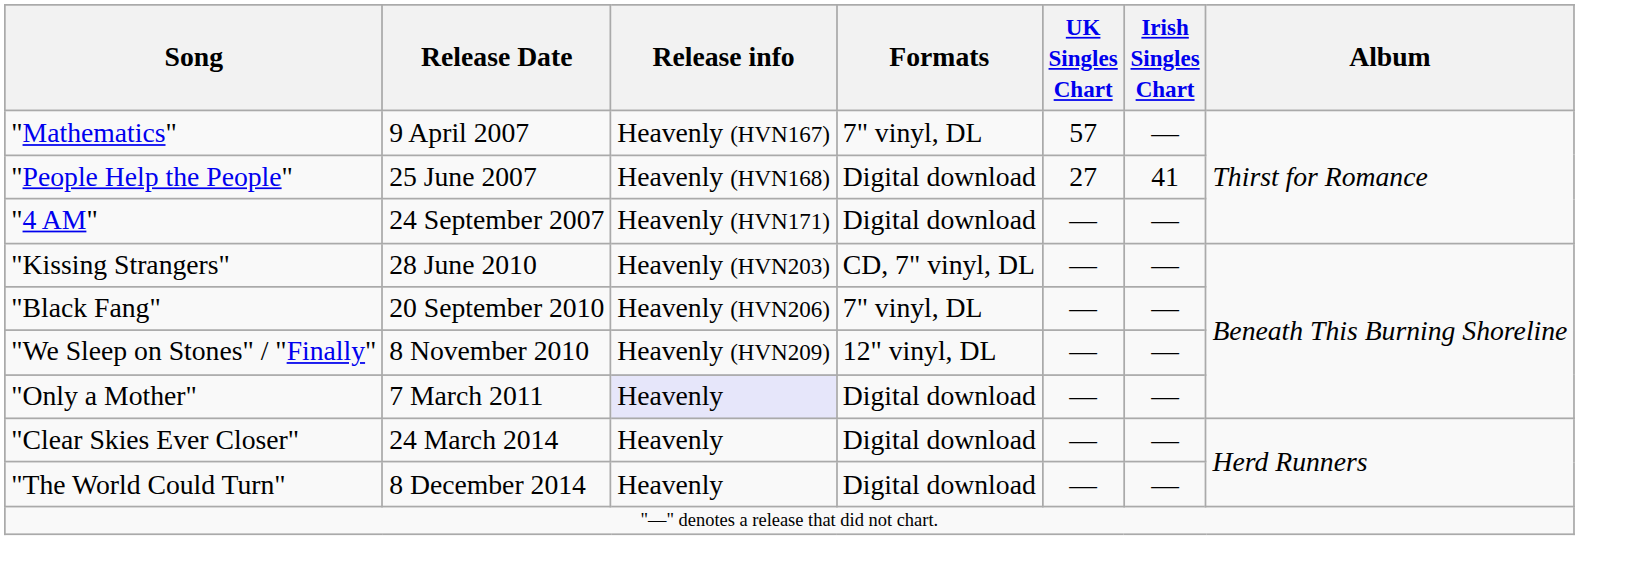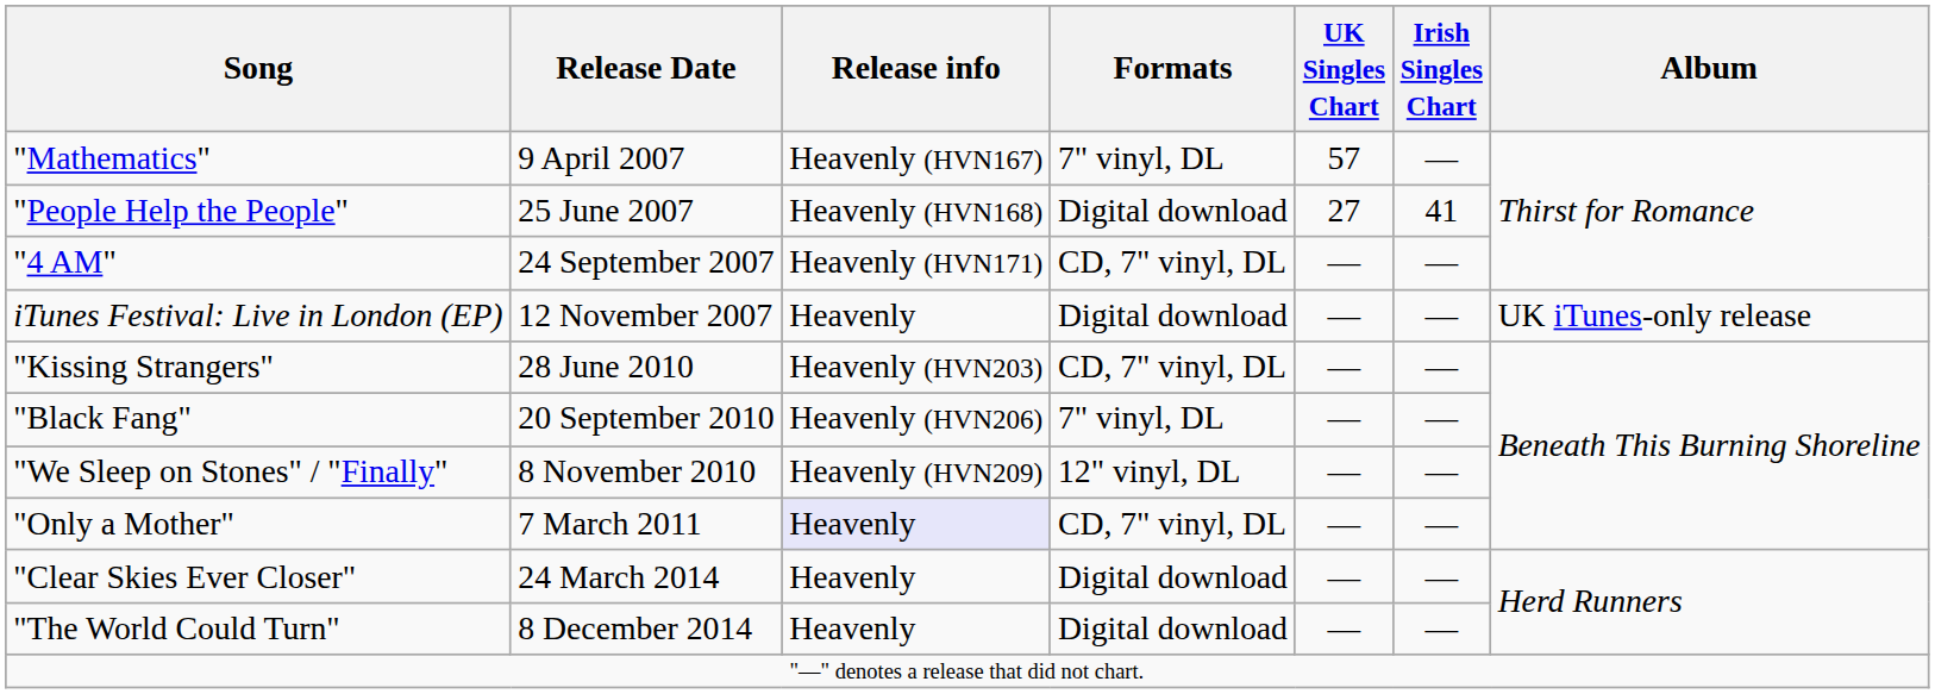 <table class="wikitable">
 <tr>
 <th style="text-align:center;">Song</th>
 <th style="text-align:center;">Release Date</th>
 <th style="text-align:center;">Release info</th>
 <th style="text-align:center;">Formats</th>
 <th style="text-align:center; width:40px;"><small><a href='#'>UK Singles Chart</a></small><br></th>
 <th style="text-align:center; width:40px;"><small><a href='#'>Irish Singles Chart</a></small><br></th>
 <th style="text-align:center;">Album</th>
 </tr>
 <tr>
 <td style="text-align:left; vertical-align:top;">"<a href='#'>Mathematics</a>"</td>
 <td style="text-align:left; vertical-align:top;">9 April 2007</td>
 <td style="text-align:left; vertical-align:top;">Heavenly <small>(HVN167)</small></td>
 <td style="text-align:left; ">7" vinyl, DL</td>
 <td style="text-align:center; vertical-align:top;">57</td>
 <td style="text-align:center; vertical-align:top;">—</td>
 <td style="text-align:left;" rowspan="3"><em>Thirst for Romance</em></td>
 </tr>
 <tr style="vertical-align:top;">
 <td style="text-align:left; ">"<a href='#'>People Help the People</a>"</td>
 <td style="text-align:left; ">25 June 2007</td>
 <td style="text-align:left; ">Heavenly <small>(HVN168)</small></td>
 <td style="text-align:left; vertical-align:top;">Digital download</td>
 <td style="text-align:center; ">27</td>
 <td style="text-align:center; ">41</td>
 </tr>
 <tr>
 <td style="text-align:left; vertical-align:top;">"<a href='#'>4 AM</a>"</td>
 <td style="text-align:left; vertical-align:top;">24 September 2007</td>
 <td style="text-align:left; vertical-align:top;">Heavenly <small>(HVN171)</small></td>
-<td style="text-align:left; ">Digital download</td>
+<td style="text-align:left; vertical-align:top;">CD, 7" vinyl, DL</td>
 <td style="text-align:center; vertical-align:top;">—</td>
 <td style="text-align:center; vertical-align:top;">—</td>
+</tr>
+<tr style="vertical-align:top;">
+<td style="text-align:left; "><em>iTunes Festival: Live in London (EP)</em></td>
+<td style="text-align:left; ">12 November 2007</td>
+<td style="text-align:left; ">Heavenly</td>
+<td style="text-align:left; ">Digital download</td>
+<td style="text-align:center; ">—</td>
+<td style="text-align:center; ">—</td>
+<td style="text-align:left; ">UK <a href='#'>iTunes</a>-only release</td>
 </tr>
 <tr>
 <td style="text-align:left; vertical-align:top;">"Kissing Strangers"</td>
 <td style="text-align:left; vertical-align:top;">28 June 2010</td>
 <td style="text-align:left; vertical-align:top;">Heavenly <small>(HVN203)</small></td>
 <td style="text-align:left; ">CD, 7" vinyl, DL</td>
 <td style="text-align:center; vertical-align:top;">—</td>
 <td style="text-align:center; vertical-align:top;">—</td>
 <td style="text-align:left;" rowspan="4"><em>Beneath This Burning Shoreline</em></td>
 </tr>
 <tr style="vertical-align:top;">
 <td style="text-align:left; ">"Black Fang"</td>
 <td style="text-align:left; ">20 September 2010</td>
 <td style="text-align:left; ">Heavenly <small>(HVN206)</small></td>
 <td style="text-align:left; ">7" vinyl, DL</td>
 <td style="text-align:center; ">—</td>
 <td style="text-align:center; ">—</td>
 </tr>
 <tr>
 <td style="text-align:left; vertical-align:top;">"We Sleep on Stones" / "<a href='#'>Finally</a>"</td>
 <td style="text-align:left; vertical-align:top;">8 November 2010</td>
 <td style="text-align:left; vertical-align:top;">Heavenly <small>(HVN209)</small></td>
 <td style="text-align:left; vertical-align:top;">12" vinyl, DL</td>
 <td style="text-align:center; vertical-align:top;">—</td>
 <td style="text-align:center; vertical-align:top;">—</td>
 </tr>
 <tr style="vertical-align:top;">
 <td style="text-align:left; ">"Only a Mother"</td>
 <td style="text-align:left; ">7 March 2011</td>
 <td style="background: lavender; text-align:left; ">Heavenly</td>
-<td style="text-align:left; ">Digital download</td>
+<td style="text-align:left; vertical-align:top;">CD, 7" vinyl, DL</td>
 <td style="text-align:center; ">—</td>
 <td style="text-align:center; ">—</td>
 </tr>
 <tr>
 <td style="text-align:left; vertical-align:top;">"Clear Skies Ever Closer"</td>
 <td style="text-align:left; vertical-align:top;">24 March 2014</td>
 <td style="text-align:left; vertical-align:top;">Heavenly</td>
 <td style="text-align:left; vertical-align:top;">Digital download</td>
 <td style="text-align:center; vertical-align:top;">—</td>
 <td style="text-align:center; vertical-align:top;">—</td>
 <td style="text-align:left;" rowspan="2"><em>Herd Runners</em></td>
 </tr>
 <tr style="vertical-align:top;">
 <td style="text-align:left; ">"The World Could Turn"</td>
 <td style="text-align:left; ">8 December 2014</td>
 <td style="text-align:left; ">Heavenly</td>
 <td style="text-align:left; ">Digital download</td>
 <td style="text-align:center; ">—</td>
 <td style="text-align:center; ">—</td>
 </tr>
 <tr>
 <td colspan="7" style="text-align:center; font-size:8pt;">"—" denotes a release that did not chart.</td>
 </tr>
 </table>
